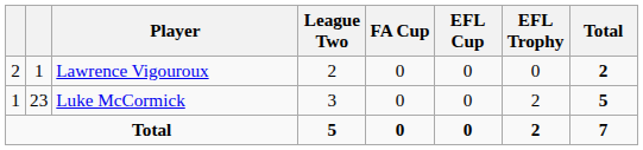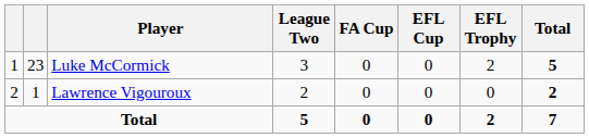 <table class="wikitable sortable" style="font-size: 95%; text-align: center;">
 <tr>
 <th width=10></th>
 <th width=10></th>
 <th width=200>Player</th>
 <th width=50>League Two</th>
 <th width=50>FA Cup</th>
 <th width=50>EFL Cup</th>
 <th width=50>EFL Trophy</th>
 <th width=50>Total</th>
 </tr>
 <tr>
+<td>1</td>
+<td>23</td>
+<td align="left"> <a href='#'>Luke McCormick</a></td>
+<td>3</td>
+<td>0</td>
+<td>0</td>
+<td>2</td>
+<td><strong>5</strong></td>
+</tr>
+<tr>
 <td>2</td>
 <td>1</td>
 <td align="left"> <a href='#'>Lawrence Vigouroux</a></td>
 <td>2</td>
 <td>0</td>
 <td>0</td>
 <td>0</td>
 <td><strong>2</strong></td>
 </tr>
 <tr>
-<td>1</td>
-<td>23</td>
-<td align="left"> <a href='#'>Luke McCormick</a></td>
-<td>3</td>
-<td>0</td>
-<td>0</td>
-<td>2</td>
-<td><strong>5</strong></td>
-</tr>
-<tr>
 <td colspan="3"><strong>Total</strong></td>
 <td><strong>5</strong></td>
 <td><strong>0</strong></td>
 <td><strong>0</strong></td>
 <td><strong>2</strong></td>
 <td><strong>7</strong></td>
 </tr>
 </table>
